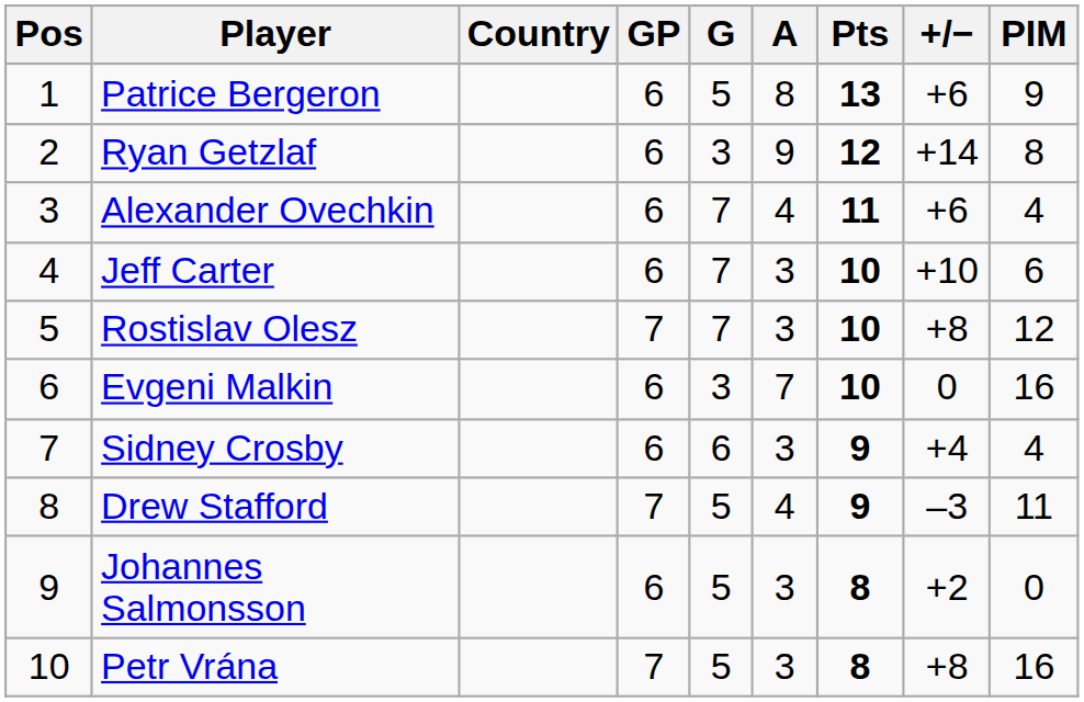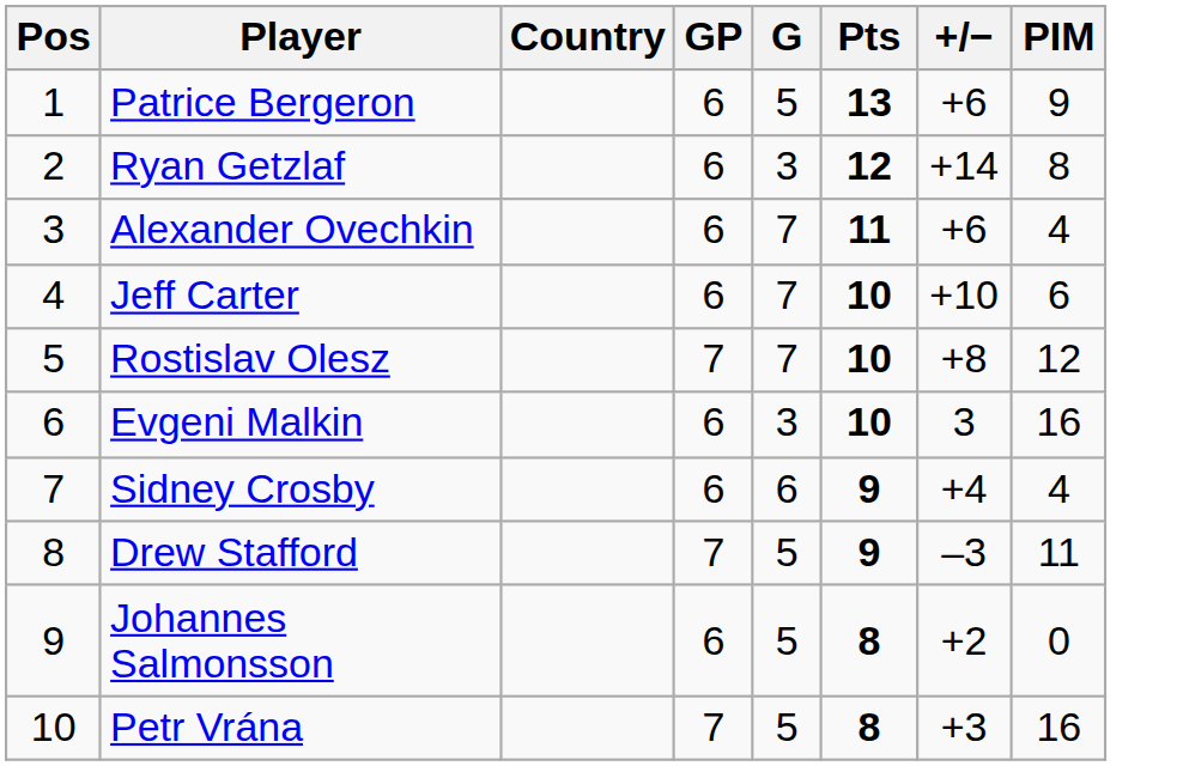 <table class="wikitable sortable" style="text-align: center;">
 <tr>
 <th width=30>Pos</th>
 <th width=150>Player</th>
 <th>Country</th>
 <th width=20>GP</th>
 <th width=20>G</th>
-<th width=20>A</th>
 <th width=30>Pts</th>
 <th width=30>+/−</th>
 <th width=30>PIM</th>
 </tr>
 <tr>
 <td>1</td>
 <td align=left><a href='#'>Patrice Bergeron</a></td>
 <td align=left></td>
 <td>6</td>
 <td>5</td>
-<td>8</td>
 <td><strong>13</strong></td>
 <td>+6</td>
 <td>9</td>
 </tr>
 <tr>
 <td>2</td>
 <td align=left><a href='#'>Ryan Getzlaf</a></td>
 <td align=left></td>
 <td>6</td>
 <td>3</td>
-<td>9</td>
 <td><strong>12</strong></td>
 <td>+14</td>
 <td>8</td>
 </tr>
 <tr>
 <td>3</td>
 <td align=left><a href='#'>Alexander Ovechkin</a></td>
 <td align=left></td>
 <td>6</td>
 <td>7</td>
-<td>4</td>
 <td><strong>11</strong></td>
 <td>+6</td>
 <td>4</td>
 </tr>
 <tr>
 <td>4</td>
 <td align=left><a href='#'>Jeff Carter</a></td>
 <td align=left></td>
 <td>6</td>
 <td>7</td>
-<td>3</td>
 <td><strong>10</strong></td>
 <td>+10</td>
 <td>6</td>
 </tr>
 <tr>
 <td>5</td>
 <td align=left><a href='#'>Rostislav Olesz</a></td>
 <td align=left></td>
 <td>7</td>
 <td>7</td>
-<td>3</td>
 <td><strong>10</strong></td>
 <td>+8</td>
 <td>12</td>
 </tr>
 <tr>
 <td>6</td>
 <td align=left><a href='#'>Evgeni Malkin</a></td>
 <td align=left></td>
 <td>6</td>
 <td>3</td>
-<td>7</td>
 <td><strong>10</strong></td>
-<td>0</td>
+<td>3</td>
 <td>16</td>
 </tr>
 <tr>
 <td>7</td>
 <td align=left><a href='#'>Sidney Crosby</a></td>
 <td align=left></td>
 <td>6</td>
 <td>6</td>
-<td>3</td>
 <td><strong>9</strong></td>
 <td>+4</td>
 <td>4</td>
 </tr>
 <tr>
 <td>8</td>
 <td align=left><a href='#'>Drew Stafford</a></td>
 <td align=left></td>
 <td>7</td>
 <td>5</td>
-<td>4</td>
 <td><strong>9</strong></td>
 <td>–3</td>
 <td>11</td>
 </tr>
 <tr>
 <td>9</td>
 <td align=left><a href='#'>Johannes Salmonsson</a></td>
 <td align=left></td>
 <td>6</td>
 <td>5</td>
-<td>3</td>
 <td><strong>8</strong></td>
 <td>+2</td>
 <td>0</td>
 </tr>
 <tr>
 <td>10</td>
 <td align=left><a href='#'>Petr Vrána</a></td>
 <td align=left></td>
 <td>7</td>
 <td>5</td>
-<td>3</td>
 <td><strong>8</strong></td>
-<td>+8</td>
+<td>+3</td>
 <td>16</td>
 </tr>
 </table>
